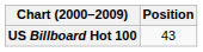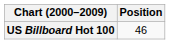 <table class="wikitable plainrowheaders" style="text-align:center">
 <tr>
 <th>Chart (2000–2009)</th>
 <th>Position</th>
 </tr>
 <tr>
 <th scope="row">US <em>Billboard</em> Hot 100</th>
-<td>43</td>
+<td>46</td>
 </tr>
 </table>
